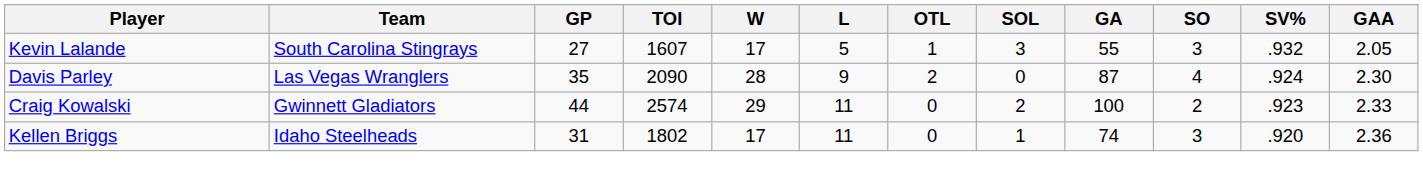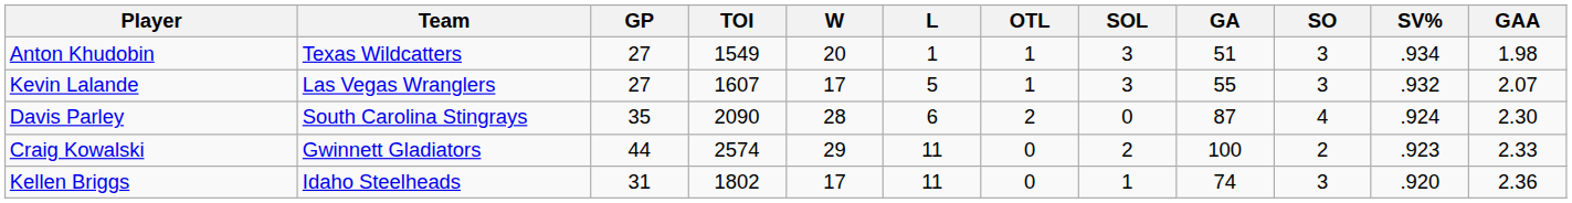 <table class="wikitable" style="text-align:center">
 <tr>
 <th bgcolor="#DDDDFF" width="15%">Player</th>
 <th bgcolor="#DDDDFF" width="15%">Team</th>
 <th bgcolor="#DDDDFF" width="5%">GP</th>
 <th bgcolor="#DDDDFF" width="5%">TOI</th>
 <th bgcolor="#DDDDFF" width="5%">W</th>
 <th bgcolor="#DDDDFF" width="5%">L</th>
 <th bgcolor="#DDDDFF" width="5%">OTL</th>
 <th bgcolor="#DDDDFF" width="5%">SOL</th>
 <th bgcolor="#DDDDFF" width="5%">GA</th>
 <th bgcolor="#DDDDFF" width="5%">SO</th>
 <th bgcolor="#DDDDFF" width="5%">SV%</th>
 <th bgcolor="#DDDDFF" width="5%">GAA</th>
 </tr>
 <tr>
+<td align=left><a href='#'>Anton Khudobin</a></td>
+<td align=left><a href='#'>Texas Wildcatters</a></td>
+<td>27</td>
+<td>1549</td>
+<td>20</td>
+<td>1</td>
+<td>1</td>
+<td>3</td>
+<td>51</td>
+<td>3</td>
+<td>.934</td>
+<td>1.98</td>
+</tr>
+<tr>
 <td align=left><a href='#'>Kevin Lalande</a></td>
-<td align=left><a href='#'>South Carolina Stingrays</a></td>
+<td align=left><a href='#'>Las Vegas Wranglers</a></td>
 <td>27</td>
 <td>1607</td>
 <td>17</td>
 <td>5</td>
 <td>1</td>
 <td>3</td>
 <td>55</td>
 <td>3</td>
 <td>.932</td>
-<td>2.05</td>
+<td>2.07</td>
 </tr>
 <tr>
 <td align=left><a href='#'>Davis Parley</a></td>
-<td align=left><a href='#'>Las Vegas Wranglers</a></td>
+<td align=left><a href='#'>South Carolina Stingrays</a></td>
 <td>35</td>
 <td>2090</td>
 <td>28</td>
-<td>9</td>
+<td>6</td>
 <td>2</td>
 <td>0</td>
 <td>87</td>
 <td>4</td>
 <td>.924</td>
 <td>2.30</td>
 </tr>
 <tr>
 <td align=left><a href='#'>Craig Kowalski</a></td>
 <td align=left><a href='#'>Gwinnett Gladiators</a></td>
 <td>44</td>
 <td>2574</td>
 <td>29</td>
 <td>11</td>
 <td>0</td>
 <td>2</td>
 <td>100</td>
 <td>2</td>
 <td>.923</td>
 <td>2.33</td>
 </tr>
 <tr>
 <td align=left><a href='#'>Kellen Briggs</a></td>
 <td align=left><a href='#'>Idaho Steelheads</a></td>
 <td>31</td>
 <td>1802</td>
 <td>17</td>
 <td>11</td>
 <td>0</td>
 <td>1</td>
 <td>74</td>
 <td>3</td>
 <td>.920</td>
 <td>2.36</td>
 </tr>
 </table>
